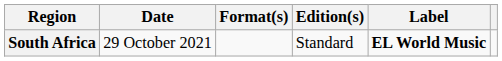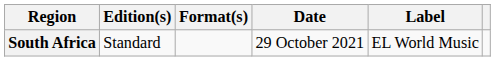 <table class="wikitable plainrowheaders">
 <tr>
 <th scope="col">Region</th>
+<th scope="col">Edition(s)</th>
+<th scope="col">Format(s)</th>
 <th scope="col">Date</th>
-<th scope="col">Format(s)</th>
-<th scope="col">Edition(s)</th>
 <th scope="col">Label</th>
 <th scope="col"></th>
 </tr>
 <tr>
 <th scope="row">South Africa</th>
+<td>Standard</td>
+<td></td>
 <td>29 October 2021</td>
-<td></td>
-<td>Standard</td>
-<td><strong>EL World Music</strong></td>
+<td>EL World Music</td>
 <td></td>
 </tr>
 </table>
